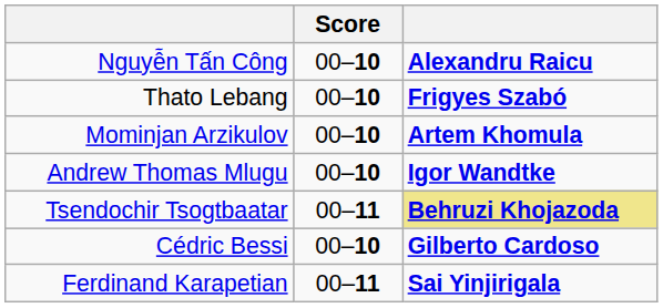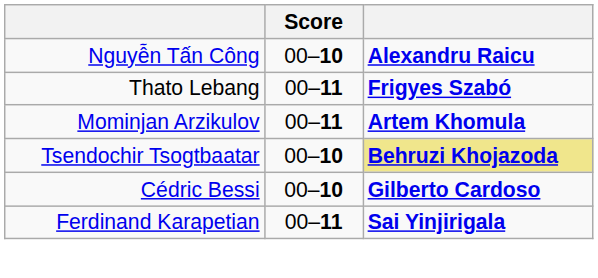 <table class="wikitable" style="text-align: center; font-size:90% ">
 <tr>
 <th align="right" width="170"></th>
 <th width="60">Score</th>
 <th align="left" width="150"></th>
 </tr>
 <tr>
 <td align=right><a href='#'>Nguyễn Tấn Công</a> </td>
 <td align=center>00–<strong>10</strong></td>
 <td align=left><strong> <a href='#'>Alexandru Raicu</a></strong></td>
 </tr>
 <tr>
 <td align=right>Thato Lebang </td>
-<td align=center>00–<strong>10</strong></td>
+<td align=center>00–<strong>11</strong></td>
 <td align=left><strong> <a href='#'>Frigyes Szabó</a></strong></td>
 </tr>
 <tr>
 <td align=right><a href='#'>Mominjan Arzikulov</a> </td>
-<td align=center>00–<strong>10</strong></td>
+<td align=center>00–<strong>11</strong></td>
 <td align=left><strong> <a href='#'>Artem Khomula</a></strong></td>
 </tr>
 <tr>
-<td align=right><a href='#'>Andrew Thomas Mlugu</a> </td>
+<td align=right><a href='#'>Tsendochir Tsogtbaatar</a> </td>
 <td align=center>00–<strong>10</strong></td>
-<td align=left><strong> <a href='#'>Igor Wandtke</a></strong></td>
-</tr>
-<tr>
-<td align=right><a href='#'>Tsendochir Tsogtbaatar</a> </td>
-<td align=center>00–<strong>11</strong></td>
 <td align=left style="background: khaki;"><strong> <a href='#'>Behruzi Khojazoda</a></strong></td>
 </tr>
 <tr>
 <td align=right><a href='#'>Cédric Bessi</a> </td>
 <td align=center>00–<strong>10</strong></td>
 <td align=left><strong> <a href='#'>Gilberto Cardoso</a></strong></td>
 </tr>
 <tr>
 <td align=right><a href='#'>Ferdinand Karapetian</a> </td>
 <td align=center>00–<strong>11</strong></td>
 <td align=left><strong> <a href='#'>Sai Yinjirigala</a></strong></td>
 </tr>
 </table>
